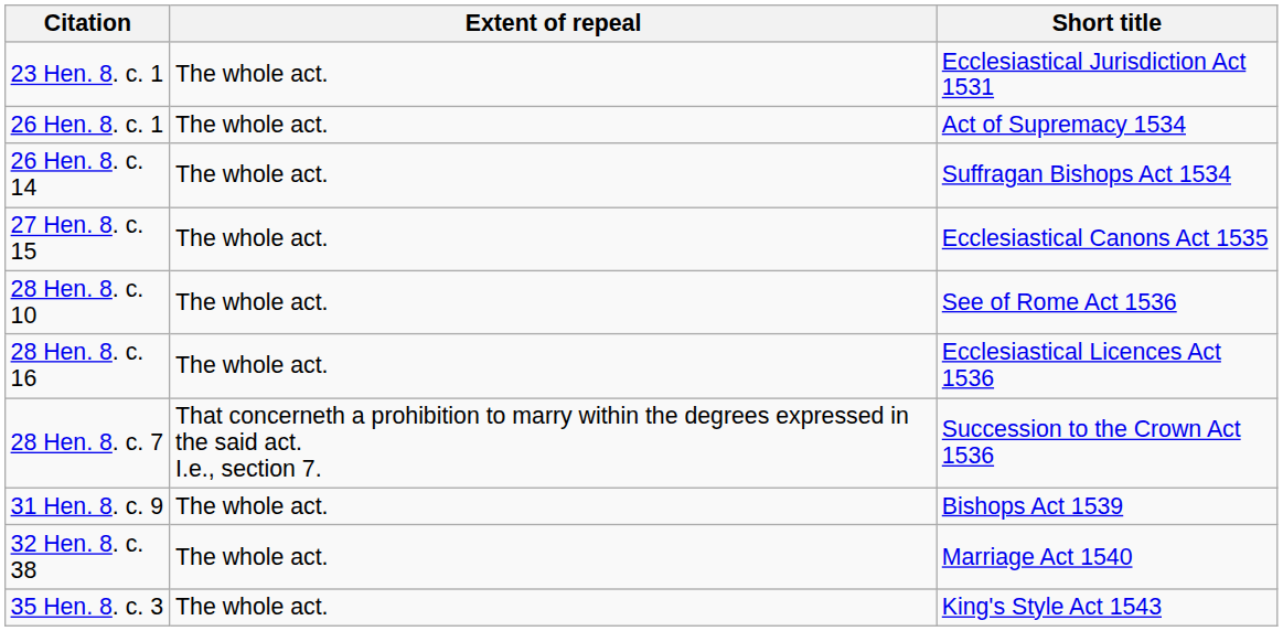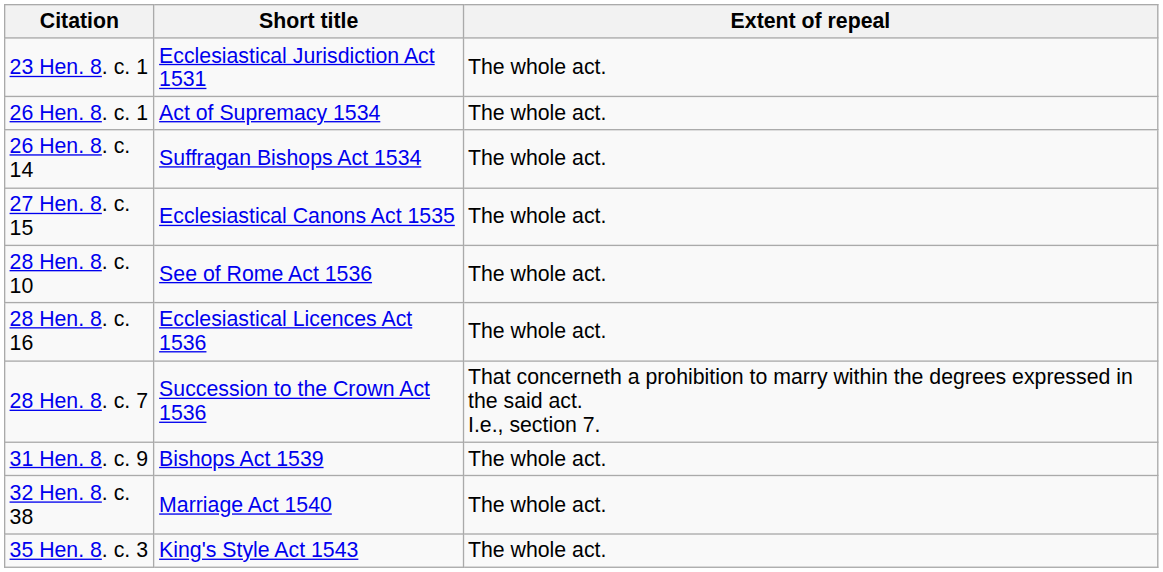 <table class="wikitable">
 <tr>
 <th>Citation</th>
+<th>Short title</th>
 <th>Extent of repeal</th>
-<th>Short title</th>
 </tr>
 <tr>
 <td><a href='#'>23 Hen. 8</a>. c. 1</td>
+<td><a href='#'>Ecclesiastical Jurisdiction Act 1531</a></td>
 <td>The whole act.</td>
-<td><a href='#'>Ecclesiastical Jurisdiction Act 1531</a></td>
 </tr>
 <tr>
 <td><a href='#'>26 Hen. 8</a>. c. 1</td>
+<td><a href='#'>Act of Supremacy 1534</a></td>
 <td>The whole act.</td>
-<td><a href='#'>Act of Supremacy 1534</a></td>
 </tr>
 <tr>
 <td><a href='#'>26 Hen. 8</a>. c. 14</td>
+<td><a href='#'>Suffragan Bishops Act 1534</a></td>
 <td>The whole act.</td>
-<td><a href='#'>Suffragan Bishops Act 1534</a></td>
 </tr>
 <tr>
 <td><a href='#'>27 Hen. 8</a>. c. 15</td>
+<td><a href='#'>Ecclesiastical Canons Act 1535</a></td>
 <td>The whole act.</td>
-<td><a href='#'>Ecclesiastical Canons Act 1535</a></td>
 </tr>
 <tr>
 <td><a href='#'>28 Hen. 8</a>. c. 10</td>
+<td><a href='#'>See of Rome Act 1536</a></td>
 <td>The whole act.</td>
-<td><a href='#'>See of Rome Act 1536</a></td>
 </tr>
 <tr>
 <td><a href='#'>28 Hen. 8</a>. c. 16</td>
+<td><a href='#'>Ecclesiastical Licences Act 1536</a></td>
 <td>The whole act.</td>
-<td><a href='#'>Ecclesiastical Licences Act 1536</a></td>
 </tr>
 <tr>
 <td><a href='#'>28 Hen. 8</a>. c. 7</td>
+<td><a href='#'>Succession to the Crown Act 1536</a></td>
 <td>That concerneth a prohibition to marry within the degrees expressed in the said act.<br>I.e., section 7.</td>
-<td><a href='#'>Succession to the Crown Act 1536</a></td>
 </tr>
 <tr>
 <td><a href='#'>31 Hen. 8</a>. c. 9</td>
+<td><a href='#'>Bishops Act 1539</a></td>
 <td>The whole act.</td>
-<td><a href='#'>Bishops Act 1539</a></td>
 </tr>
 <tr>
 <td><a href='#'>32 Hen. 8</a>. c. 38</td>
+<td><a href='#'>Marriage Act 1540</a></td>
 <td>The whole act.</td>
-<td><a href='#'>Marriage Act 1540</a></td>
 </tr>
 <tr>
 <td><a href='#'>35 Hen. 8</a>. c. 3</td>
+<td><a href='#'>King's Style Act 1543</a></td>
 <td>The whole act.</td>
-<td><a href='#'>King's Style Act 1543</a></td>
 </tr>
 </table>
